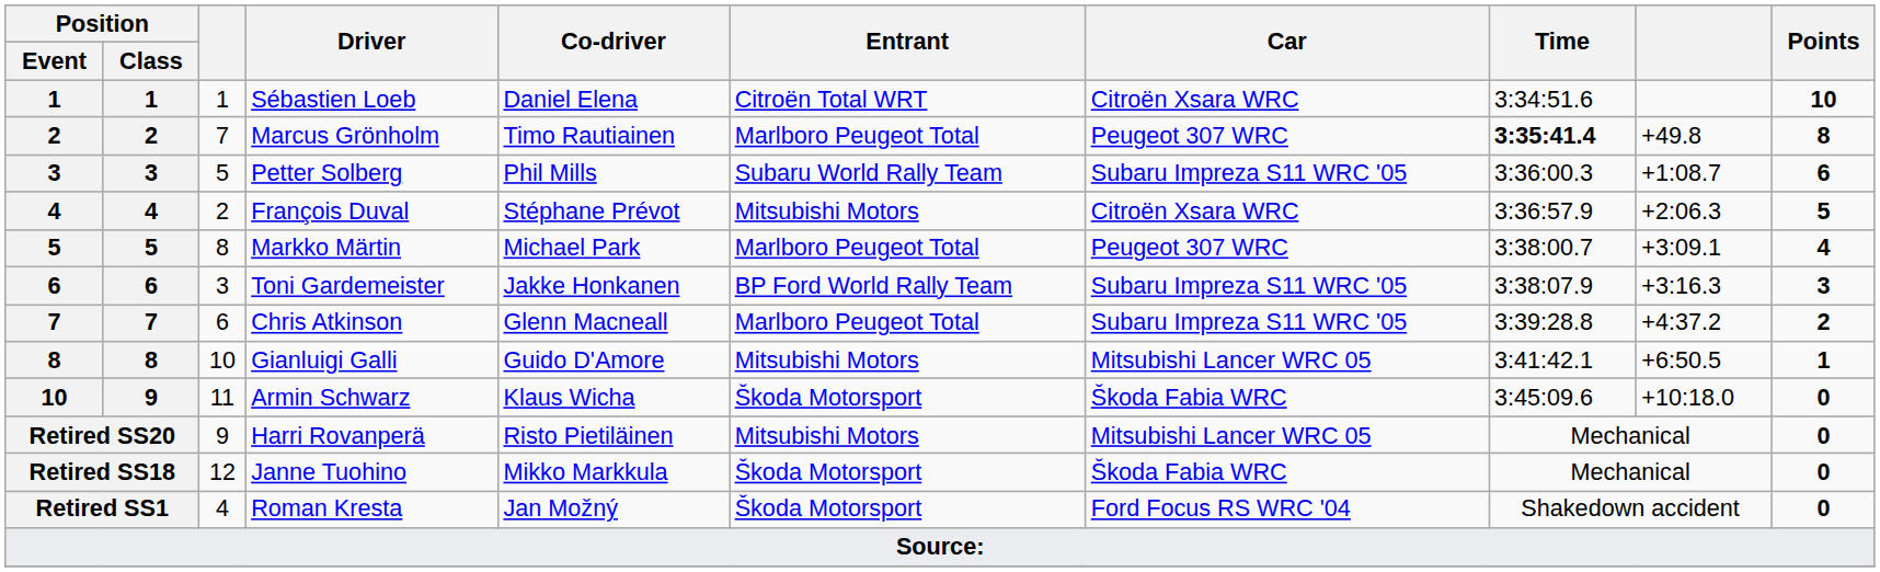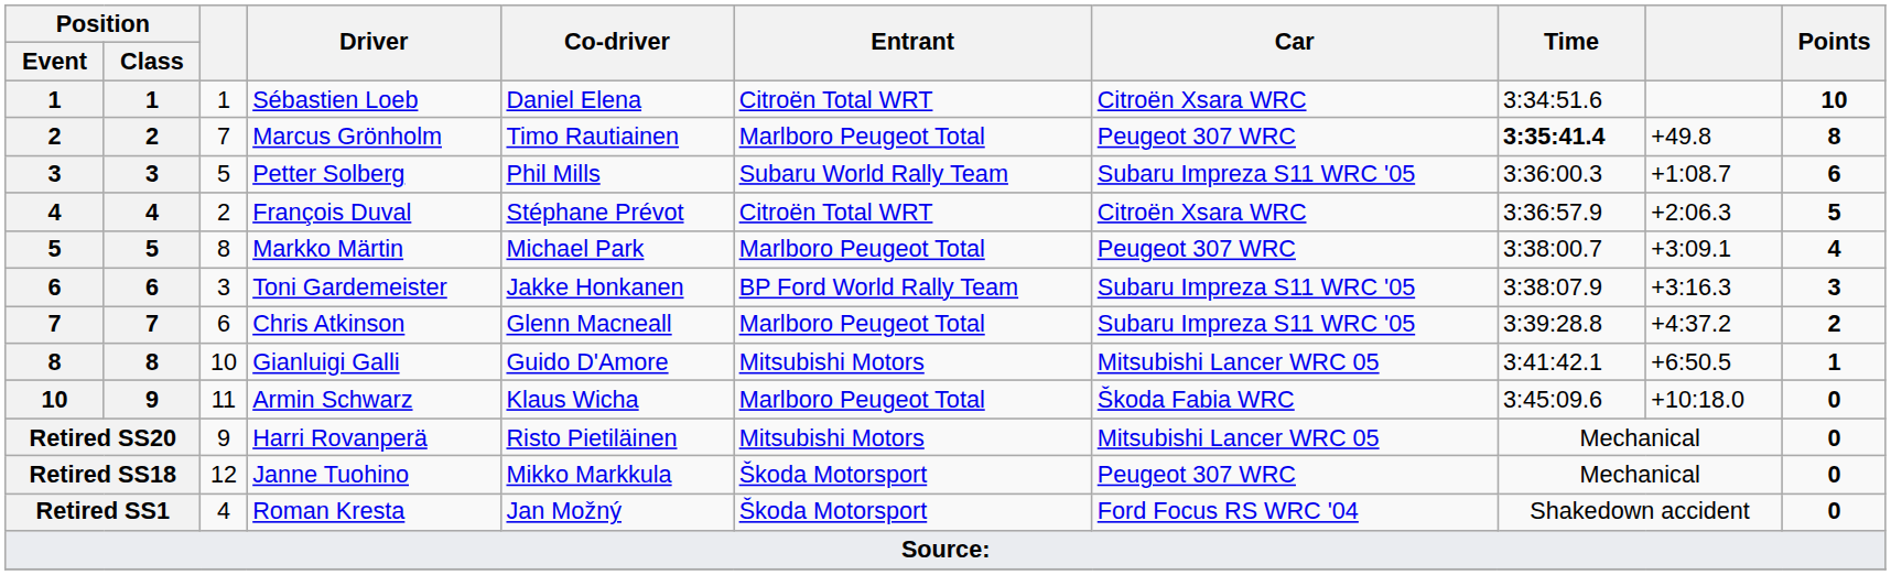 <table class="wikitable" width=85% style="font-size: 85%;">
 <tr>
 <th colspan="2">Position</th>
 <th rowspan="2"></th>
 <th rowspan="2">Driver</th>
 <th rowspan="2">Co-driver</th>
 <th rowspan="2">Entrant</th>
 <th rowspan="2">Car</th>
 <th rowspan="2">Time</th>
 <th rowspan="2"></th>
 <th rowspan="2">Points</th>
 </tr>
 <tr>
 <th>Event</th>
 <th>Class</th>
 </tr>
 <tr>
 <th>1</th>
 <th>1</th>
 <td align="center">1</td>
 <td> <a href='#'>Sébastien Loeb</a></td>
 <td> <a href='#'>Daniel Elena</a></td>
 <td> <a href='#'>Citroën Total WRT</a></td>
 <td><a href='#'>Citroën Xsara WRC</a></td>
 <td>3:34:51.6</td>
 <td></td>
 <td align="center"><strong>10</strong></td>
 </tr>
 <tr>
 <th>2</th>
 <th>2</th>
 <td align="center">7</td>
 <td> <a href='#'>Marcus Grönholm</a></td>
 <td> <a href='#'>Timo Rautiainen</a></td>
 <td> <a href='#'>Marlboro Peugeot Total</a></td>
 <td><a href='#'>Peugeot 307 WRC</a></td>
 <td><strong>3:35:41.4</strong></td>
 <td>+49.8</td>
 <td align="center"><strong>8</strong></td>
 </tr>
 <tr>
 <th>3</th>
 <th>3</th>
 <td align="center">5</td>
 <td> <a href='#'>Petter Solberg</a></td>
 <td> <a href='#'>Phil Mills</a></td>
 <td> <a href='#'>Subaru World Rally Team</a></td>
 <td><a href='#'>Subaru Impreza S11 WRC '05</a></td>
 <td>3:36:00.3</td>
 <td>+1:08.7</td>
 <td align="center"><strong>6</strong></td>
 </tr>
 <tr>
 <th>4</th>
 <th>4</th>
 <td align="center">2</td>
 <td> <a href='#'>François Duval</a></td>
 <td> <a href='#'>Stéphane Prévot</a></td>
-<td> <a href='#'>Mitsubishi Motors</a></td>
+<td> <a href='#'>Citroën Total WRT</a></td>
 <td><a href='#'>Citroën Xsara WRC</a></td>
 <td>3:36:57.9</td>
 <td>+2:06.3</td>
 <td align="center"><strong>5</strong></td>
 </tr>
 <tr>
 <th>5</th>
 <th>5</th>
 <td align="center">8</td>
 <td> <a href='#'>Markko Märtin</a></td>
 <td> <a href='#'>Michael Park</a></td>
 <td> <a href='#'>Marlboro Peugeot Total</a></td>
 <td><a href='#'>Peugeot 307 WRC</a></td>
 <td>3:38:00.7</td>
 <td>+3:09.1</td>
 <td align="center"><strong>4</strong></td>
 </tr>
 <tr>
 <th>6</th>
 <th>6</th>
 <td align="center">3</td>
 <td> <a href='#'>Toni Gardemeister</a></td>
 <td> <a href='#'>Jakke Honkanen</a></td>
 <td> <a href='#'>BP Ford World Rally Team</a></td>
 <td><a href='#'>Subaru Impreza S11 WRC '05</a></td>
 <td>3:38:07.9</td>
 <td>+3:16.3</td>
 <td align="center"><strong>3</strong></td>
 </tr>
 <tr>
 <th>7</th>
 <th>7</th>
 <td align="center">6</td>
 <td> <a href='#'>Chris Atkinson</a></td>
 <td> <a href='#'>Glenn Macneall</a></td>
 <td> <a href='#'>Marlboro Peugeot Total</a></td>
 <td><a href='#'>Subaru Impreza S11 WRC '05</a></td>
 <td>3:39:28.8</td>
 <td>+4:37.2</td>
 <td align="center"><strong>2</strong></td>
 </tr>
 <tr>
 <th>8</th>
 <th>8</th>
 <td align="center">10</td>
 <td> <a href='#'>Gianluigi Galli</a></td>
 <td> <a href='#'>Guido D'Amore</a></td>
 <td> <a href='#'>Mitsubishi Motors</a></td>
 <td><a href='#'>Mitsubishi Lancer WRC 05</a></td>
 <td>3:41:42.1</td>
 <td>+6:50.5</td>
 <td align="center"><strong>1</strong></td>
 </tr>
 <tr>
 <th>10</th>
 <th>9</th>
 <td align="center">11</td>
 <td> <a href='#'>Armin Schwarz</a></td>
 <td> <a href='#'>Klaus Wicha</a></td>
-<td> <a href='#'>Škoda Motorsport</a></td>
+<td> <a href='#'>Marlboro Peugeot Total</a></td>
 <td><a href='#'>Škoda Fabia WRC</a></td>
 <td>3:45:09.6</td>
 <td>+10:18.0</td>
 <td align="center"><strong>0</strong></td>
 </tr>
 <tr>
 <th colspan="2">Retired SS20</th>
 <td align="center">9</td>
 <td> <a href='#'>Harri Rovanperä</a></td>
 <td> <a href='#'>Risto Pietiläinen</a></td>
 <td> <a href='#'>Mitsubishi Motors</a></td>
 <td><a href='#'>Mitsubishi Lancer WRC 05</a></td>
 <td align="center" colspan="2">Mechanical</td>
 <td align="center"><strong>0</strong></td>
 </tr>
 <tr>
 <th colspan="2">Retired SS18</th>
 <td align="center">12</td>
 <td> <a href='#'>Janne Tuohino</a></td>
 <td> <a href='#'>Mikko Markkula</a></td>
 <td> <a href='#'>Škoda Motorsport</a></td>
-<td><a href='#'>Škoda Fabia WRC</a></td>
+<td><a href='#'>Peugeot 307 WRC</a></td>
 <td align="center" colspan="2">Mechanical</td>
 <td align="center"><strong>0</strong></td>
 </tr>
 <tr>
 <th colspan="2">Retired SS1</th>
 <td align="center">4</td>
 <td> <a href='#'>Roman Kresta</a></td>
 <td> <a href='#'>Jan Možný</a></td>
 <td> <a href='#'>Škoda Motorsport</a></td>
 <td><a href='#'>Ford Focus RS WRC '04</a></td>
 <td align="center" colspan="2">Shakedown accident</td>
 <td align="center"><strong>0</strong></td>
 </tr>
 <tr>
 <td style="background-color:#EAECF0; text-align:center" colspan="10"><strong>Source:</strong></td>
 </tr>
 <tr>
 </tr>
 </table>
